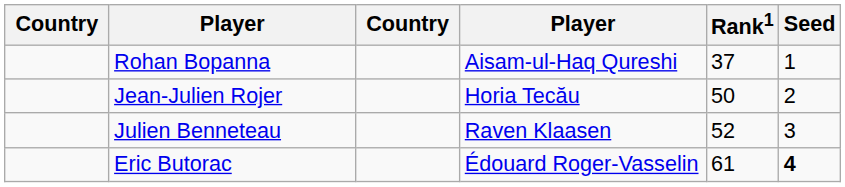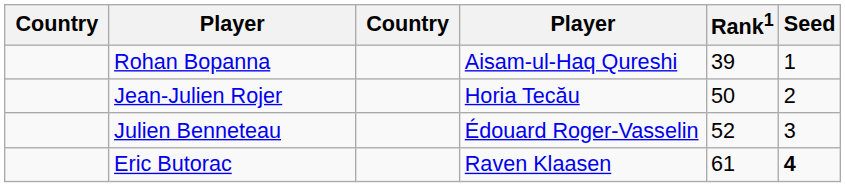 <table class="sortable wikitable">
 <tr>
 <th width="70">Country</th>
 <th width="175">Player</th>
 <th width="70">Country</th>
 <th width="175">Player</th>
 <th>Rank<sup>1</sup></th>
 <th>Seed</th>
 </tr>
 <tr>
 <td></td>
 <td><a href='#'>Rohan Bopanna</a></td>
 <td></td>
 <td><a href='#'>Aisam-ul-Haq Qureshi</a></td>
-<td>37</td>
+<td>39</td>
 <td>1</td>
 </tr>
 <tr>
 <td></td>
 <td><a href='#'>Jean-Julien Rojer</a></td>
 <td></td>
 <td><a href='#'>Horia Tecău</a></td>
 <td>50</td>
 <td>2</td>
 </tr>
 <tr>
 <td></td>
 <td><a href='#'>Julien Benneteau</a></td>
 <td></td>
-<td><a href='#'>Raven Klaasen</a></td>
+<td><a href='#'>Édouard Roger-Vasselin</a></td>
 <td>52</td>
 <td>3</td>
 </tr>
 <tr>
 <td></td>
 <td><a href='#'>Eric Butorac</a></td>
 <td></td>
-<td><a href='#'>Édouard Roger-Vasselin</a></td>
+<td><a href='#'>Raven Klaasen</a></td>
 <td>61</td>
 <td><strong>4</strong></td>
 </tr>
 </table>
